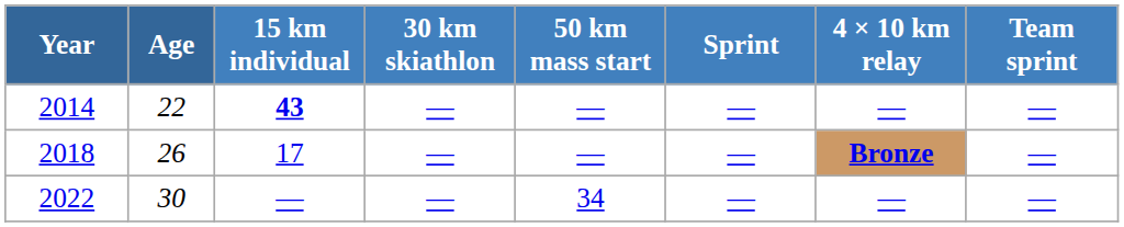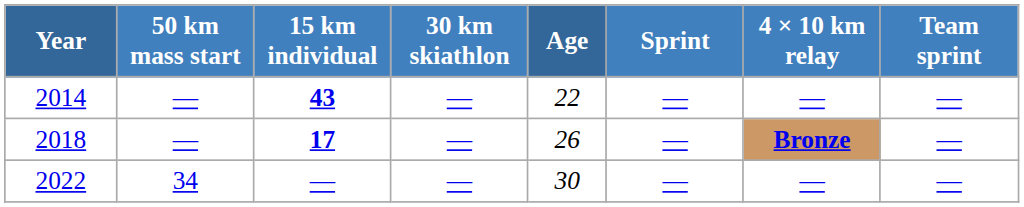 <table class="wikitable" style="font-size:95%; text-align:center; border:grey solid 1px; border-collapse:collapse; background:#ffffff;">
 <tr>
 <th style="background-color:#369; color:white; width:60px;"> Year </th>
-<th style="background-color:#369; color:white; width:40px;"> Age </th>
+<th style="background-color:#4180be; color:white; width:75px;"> 50 km <br> mass start </th>
 <th style="background-color:#4180be; color:white; width:75px;"> 15 km <br> individual </th>
 <th style="background-color:#4180be; color:white; width:75px;"> 30 km <br> skiathlon </th>
-<th style="background-color:#4180be; color:white; width:75px;"> 50 km <br> mass start </th>
+<th style="background-color:#369; color:white; width:40px;"> Age </th>
 <th style="background-color:#4180be; color:white; width:75px;"> Sprint </th>
 <th style="background-color:#4180be; color:white; width:75px;"> 4 × 10 km <br> relay </th>
 <th style="background-color:#4180be; color:white; width:75px;"> Team <br> sprint </th>
 </tr>
 <tr>
 <td><a href='#'>2014</a></td>
-<td><em>22</em></td>
+<td><a href='#'>—</a></td>
 <td><strong><a href='#'>43</a></strong></td>
 <td><a href='#'>—</a></td>
-<td><a href='#'>—</a></td>
+<td><em>22</em></td>
 <td><a href='#'>—</a></td>
 <td><a href='#'>—</a></td>
 <td><a href='#'>—</a></td>
 </tr>
 <tr>
 <td><a href='#'>2018</a></td>
+<td><a href='#'>—</a></td>
+<td><strong><a href='#'>17</a></strong></td>
+<td><a href='#'>—</a></td>
 <td><em>26</em></td>
-<td><a href='#'>17</a></td>
-<td><a href='#'>—</a></td>
-<td><a href='#'>—</a></td>
 <td><a href='#'>—</a></td>
 <td style="background:#c96"><a href='#'><strong>Bronze</strong></a></td>
 <td><a href='#'>—</a></td>
 </tr>
 <tr>
 <td><a href='#'>2022</a></td>
-<td><em>30</em></td>
+<td><a href='#'>34</a></td>
 <td><a href='#'>—</a></td>
 <td><a href='#'>—</a></td>
-<td><a href='#'>34</a></td>
+<td><em>30</em></td>
 <td><a href='#'>—</a></td>
 <td><a href='#'>—</a></td>
 <td><a href='#'>—</a></td>
 </tr>
 </table>
